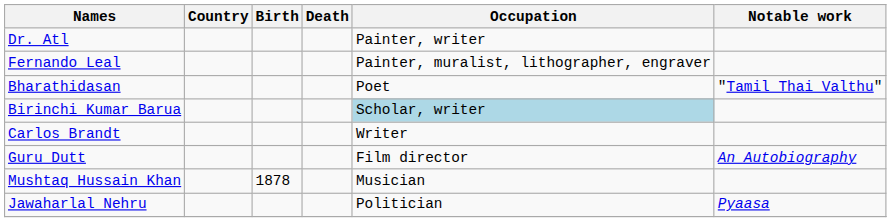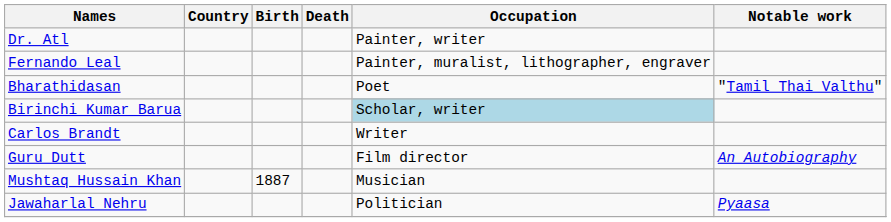 <table class="wikitable sortable" border="1" style="border-spacing:0; style="width:100%;">
 <tr>
 <th>Names</th>
 <th>Country</th>
 <th>Birth</th>
 <th>Death</th>
 <th>Occupation</th>
 <th>Notable work</th>
 </tr>
 <tr>
 <td><a href='#'>Dr. Atl</a></td>
 <td></td>
 <td></td>
 <td></td>
 <td>Painter, writer</td>
 <td></td>
 </tr>
 <tr>
 <td><a href='#'>Fernando Leal</a></td>
 <td></td>
 <td></td>
 <td></td>
 <td>Painter, muralist, lithographer, engraver</td>
 <td></td>
 </tr>
 <tr>
 <td><a href='#'>Bharathidasan</a></td>
 <td></td>
 <td></td>
 <td></td>
 <td>Poet</td>
 <td>"<a href='#'>Tamil Thai Valthu</a>"</td>
 </tr>
 <tr>
 <td><a href='#'>Birinchi Kumar Barua</a></td>
 <td></td>
 <td></td>
 <td></td>
 <td style="background: lightblue;">Scholar, writer</td>
 <td></td>
 </tr>
 <tr>
 <td><a href='#'>Carlos Brandt</a></td>
 <td></td>
 <td></td>
 <td></td>
 <td>Writer</td>
 <td></td>
 </tr>
 <tr>
 <td><a href='#'>Guru Dutt</a></td>
 <td></td>
 <td></td>
 <td></td>
 <td>Film director</td>
 <td><a href='#'><em>An Autobiography</em></a></td>
 </tr>
 <tr>
 <td><a href='#'>Mushtaq Hussain Khan</a></td>
 <td></td>
-<td>1878</td>
+<td>1887</td>
 <td></td>
 <td>Musician</td>
 <td></td>
 </tr>
 <tr>
 <td><a href='#'>Jawaharlal Nehru</a></td>
 <td></td>
 <td></td>
 <td></td>
 <td>Politician</td>
 <td><em><a href='#'>Pyaasa</a></em></td>
 </tr>
 <tr>
 </tr>
 </table>
